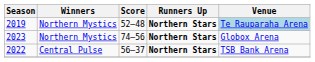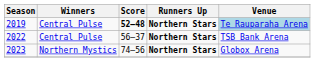 <table class="wikitable collapsible">
 <tr>
 <th>Season</th>
 <th>Winners</th>
 <th>Score</th>
 <th>Runners Up</th>
 <th>Venue</th>
 </tr>
 <tr>
 <td><a href='#'>2019</a></td>
-<td><a href='#'>Northern Mystics</a></td>
-<td>52–48</td>
+<td><a href='#'>Central Pulse</a></td>
+<td><strong>52–48</strong></td>
 <td><strong>Northern Stars</strong></td>
 <td style="background: lightblue;"><a href='#'>Te Rauparaha Arena</a></td>
+</tr>
+<tr>
+<td><a href='#'>2022</a></td>
+<td><a href='#'>Central Pulse</a></td>
+<td>56–37</td>
+<td><strong>Northern Stars</strong></td>
+<td><a href='#'>TSB Bank Arena</a></td>
 </tr>
 <tr>
 <td><a href='#'>2023</a></td>
 <td><a href='#'>Northern Mystics</a></td>
 <td>74–56</td>
 <td><strong>Northern Stars</strong></td>
 <td><a href='#'>Globox Arena</a></td>
 </tr>
 <tr>
-<td><a href='#'>2022</a></td>
-<td><a href='#'>Central Pulse</a></td>
-<td>56–37</td>
-<td><strong>Northern Stars</strong></td>
-<td><a href='#'>TSB Bank Arena</a></td>
-</tr>
-<tr>
 </tr>
 </table>
